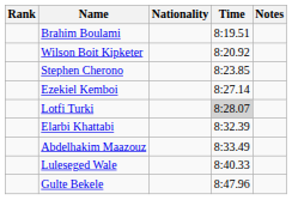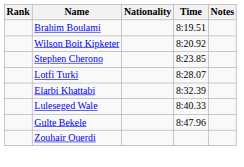 <table class="wikitable sortable" style="text-align:center">
 <tr>
 <th>Rank</th>
 <th>Name</th>
 <th>Nationality</th>
 <th>Time</th>
 <th>Notes</th>
 </tr>
 <tr>
 <td></td>
 <td align=left><a href='#'>Brahim Boulami</a></td>
 <td align=left></td>
 <td>8:19.51</td>
 <td></td>
 </tr>
 <tr>
 <td></td>
 <td align=left><a href='#'>Wilson Boit Kipketer</a></td>
 <td align=left></td>
 <td>8:20.92</td>
 <td></td>
 </tr>
 <tr>
 <td></td>
 <td align=left><a href='#'>Stephen Cherono</a></td>
 <td align=left></td>
 <td>8:23.85</td>
 <td></td>
 </tr>
 <tr>
 <td></td>
-<td align=left><a href='#'>Ezekiel Kemboi</a></td>
-<td align=left></td>
-<td>8:27.14</td>
-<td></td>
-</tr>
-<tr>
-<td></td>
 <td align=left><a href='#'>Lotfi Turki</a></td>
 <td align=left></td>
-<td style="background: lightgrey;">8:28.07</td>
+<td>8:28.07</td>
 <td></td>
 </tr>
 <tr>
 <td></td>
 <td align=left><a href='#'>Elarbi Khattabi</a></td>
 <td align=left></td>
 <td>8:32.39</td>
-<td></td>
-</tr>
-<tr>
-<td></td>
-<td align=left><a href='#'>Abdelhakim Maazouz</a></td>
-<td align=left></td>
-<td>8:33.49</td>
 <td></td>
 </tr>
 <tr>
 <td></td>
 <td align=left><a href='#'>Luleseged Wale</a></td>
 <td align=left></td>
 <td>8:40.33</td>
 <td></td>
 </tr>
 <tr>
 <td></td>
 <td align=left><a href='#'>Gulte Bekele</a></td>
 <td align=left></td>
 <td>8:47.96</td>
 <td></td>
 </tr>
+<tr>
+<td></td>
+<td align=left><a href='#'>Zouhair Ouerdi</a></td>
+<td align=left></td>
+<td></td>
+<td></td>
+</tr>
 </table>
